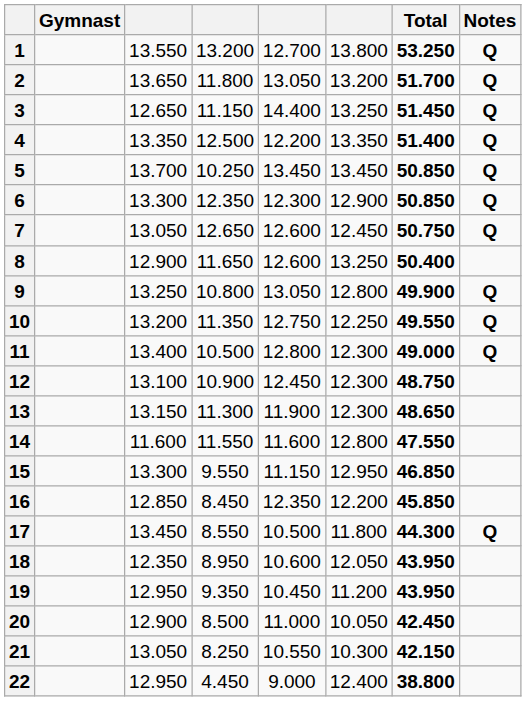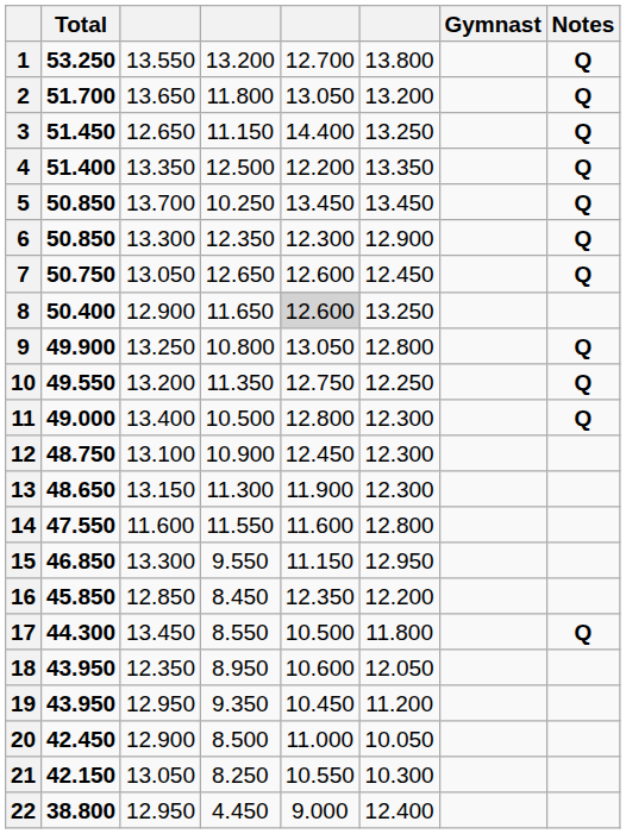 <table class="wikitable sortable" style="text-align:center; font-size:95%;">
 <tr>
 <th></th>
-<th>Gymnast</th>
+<th>Total</th>
 <th></th>
 <th></th>
 <th></th>
 <th></th>
-<th>Total</th>
+<th>Gymnast</th>
 <th>Notes</th>
 </tr>
 <tr>
 <th>1</th>
-<td align=left></td>
+<td><strong>53.250</strong></td>
 <td>13.550</td>
 <td>13.200</td>
 <td>12.700</td>
 <td>13.800</td>
-<td><strong>53.250</strong></td>
+<td align=left></td>
 <td><strong>Q</strong></td>
 </tr>
 <tr>
 <th>2</th>
-<td align=left></td>
+<td><strong>51.700</strong></td>
 <td>13.650</td>
 <td>11.800</td>
 <td>13.050</td>
 <td>13.200</td>
-<td><strong>51.700</strong></td>
+<td align=left></td>
 <td><strong>Q</strong></td>
 </tr>
 <tr>
 <th>3</th>
-<td align=left></td>
+<td><strong>51.450</strong></td>
 <td>12.650</td>
 <td>11.150</td>
 <td>14.400</td>
 <td>13.250</td>
-<td><strong>51.450</strong></td>
+<td align=left></td>
 <td><strong>Q</strong></td>
 </tr>
 <tr>
 <th>4</th>
-<td align=left></td>
+<td><strong>51.400</strong></td>
 <td>13.350</td>
 <td>12.500</td>
 <td>12.200</td>
 <td>13.350</td>
-<td><strong>51.400</strong></td>
+<td align=left></td>
 <td><strong>Q</strong></td>
 </tr>
 <tr>
 <th>5</th>
-<td align=left></td>
+<td><strong>50.850</strong></td>
 <td>13.700</td>
 <td>10.250</td>
 <td>13.450</td>
 <td>13.450</td>
-<td><strong>50.850</strong></td>
+<td align=left></td>
 <td><strong>Q</strong></td>
 </tr>
 <tr>
 <th>6</th>
-<td align=left></td>
+<td><strong>50.850</strong></td>
 <td>13.300</td>
 <td>12.350</td>
 <td>12.300</td>
 <td>12.900</td>
-<td><strong>50.850</strong></td>
+<td align=left></td>
 <td><strong>Q</strong></td>
 </tr>
 <tr>
 <th>7</th>
-<td align=left></td>
+<td><strong>50.750</strong></td>
 <td>13.050</td>
 <td>12.650</td>
 <td>12.600</td>
 <td>12.450</td>
-<td><strong>50.750</strong></td>
+<td align=left></td>
 <td><strong>Q</strong></td>
 </tr>
 <tr>
 <th>8</th>
-<td align=left></td>
+<td><strong>50.400</strong></td>
 <td>12.900</td>
 <td>11.650</td>
-<td>12.600</td>
+<td style="background: lightgrey;">12.600</td>
 <td>13.250</td>
-<td><strong>50.400</strong></td>
+<td align=left></td>
 <td></td>
 </tr>
 <tr>
 <th>9</th>
-<td align=left></td>
+<td><strong>49.900</strong></td>
 <td>13.250</td>
 <td>10.800</td>
 <td>13.050</td>
 <td>12.800</td>
-<td><strong>49.900</strong></td>
+<td align=left></td>
 <td><strong>Q</strong></td>
 </tr>
 <tr>
 <th>10</th>
-<td align=left></td>
+<td><strong>49.550</strong></td>
 <td>13.200</td>
 <td>11.350</td>
 <td>12.750</td>
 <td>12.250</td>
-<td><strong>49.550</strong></td>
+<td align=left></td>
 <td><strong>Q</strong></td>
 </tr>
 <tr>
 <th>11</th>
-<td align=left></td>
+<td><strong>49.000</strong></td>
 <td>13.400</td>
 <td>10.500</td>
 <td>12.800</td>
 <td>12.300</td>
-<td><strong>49.000</strong></td>
+<td align=left></td>
 <td><strong>Q</strong></td>
 </tr>
 <tr>
 <th>12</th>
-<td align=left></td>
+<td><strong>48.750</strong></td>
 <td>13.100</td>
 <td>10.900</td>
 <td>12.450</td>
 <td>12.300</td>
-<td><strong>48.750</strong></td>
+<td align=left></td>
 <td></td>
 </tr>
 <tr>
 <th>13</th>
-<td align=left></td>
+<td><strong>48.650</strong></td>
 <td>13.150</td>
 <td>11.300</td>
 <td>11.900</td>
 <td>12.300</td>
-<td><strong>48.650</strong></td>
+<td align=left></td>
 <td></td>
 </tr>
 <tr>
 <th>14</th>
-<td align=left></td>
+<td><strong>47.550</strong></td>
 <td>11.600</td>
 <td>11.550</td>
 <td>11.600</td>
 <td>12.800</td>
-<td><strong>47.550</strong></td>
+<td align=left></td>
 <td></td>
 </tr>
 <tr>
 <th>15</th>
-<td align=left></td>
+<td><strong>46.850</strong></td>
 <td>13.300</td>
 <td>9.550</td>
 <td>11.150</td>
 <td>12.950</td>
-<td><strong>46.850</strong></td>
+<td align=left></td>
 <td></td>
 </tr>
 <tr>
 <th>16</th>
-<td align=left></td>
+<td><strong>45.850</strong></td>
 <td>12.850</td>
 <td>8.450</td>
 <td>12.350</td>
 <td>12.200</td>
-<td><strong>45.850</strong></td>
+<td align=left></td>
 <td></td>
 </tr>
 <tr>
 <th>17</th>
-<td align=left></td>
+<td><strong>44.300</strong></td>
 <td>13.450</td>
 <td>8.550</td>
 <td>10.500</td>
 <td>11.800</td>
-<td><strong>44.300</strong></td>
+<td align=left></td>
 <td><strong>Q</strong></td>
 </tr>
 <tr>
 <th>18</th>
-<td align=left></td>
+<td><strong>43.950</strong></td>
 <td>12.350</td>
 <td>8.950</td>
 <td>10.600</td>
 <td>12.050</td>
-<td><strong>43.950</strong></td>
+<td align=left></td>
 <td></td>
 </tr>
 <tr>
 <th>19</th>
-<td align=left></td>
+<td><strong>43.950</strong></td>
 <td>12.950</td>
 <td>9.350</td>
 <td>10.450</td>
 <td>11.200</td>
-<td><strong>43.950</strong></td>
+<td align=left></td>
 <td></td>
 </tr>
 <tr>
 <th>20</th>
-<td align=left></td>
+<td><strong>42.450</strong></td>
 <td>12.900</td>
 <td>8.500</td>
 <td>11.000</td>
 <td>10.050</td>
-<td><strong>42.450</strong></td>
+<td align=left></td>
 <td></td>
 </tr>
 <tr>
 <th>21</th>
-<td align=left></td>
+<td><strong>42.150</strong></td>
 <td>13.050</td>
 <td>8.250</td>
 <td>10.550</td>
 <td>10.300</td>
-<td><strong>42.150</strong></td>
+<td align=left></td>
 <td></td>
 </tr>
 <tr>
 <th>22</th>
-<td align=left></td>
+<td><strong>38.800</strong></td>
 <td>12.950</td>
 <td>4.450</td>
 <td>9.000</td>
 <td>12.400</td>
-<td><strong>38.800</strong></td>
+<td align=left></td>
 <td></td>
 </tr>
 </table>
